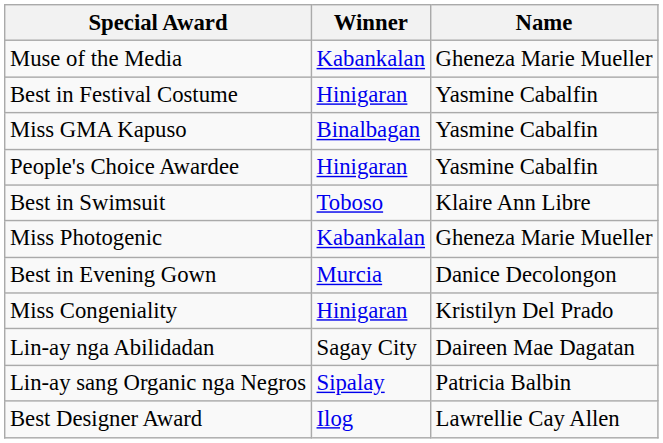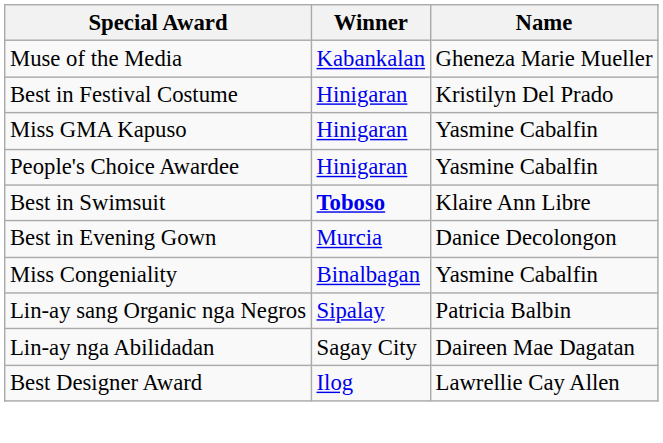 <table class="wikitable">
 <tr>
 <th>Special Award</th>
 <th>Winner</th>
 <th>Name</th>
 </tr>
 <tr>
 <td>Muse of the Media</td>
 <td><a href='#'>Kabankalan</a></td>
 <td>Gheneza Marie Mueller</td>
 </tr>
 <tr>
 <td>Best in Festival Costume</td>
 <td><a href='#'>Hinigaran</a></td>
-<td>Yasmine Cabalfin</td>
+<td>Kristilyn Del Prado</td>
 </tr>
 <tr>
 <td>Miss GMA Kapuso</td>
-<td><a href='#'>Binalbagan</a></td>
+<td><a href='#'>Hinigaran</a></td>
 <td>Yasmine Cabalfin</td>
 </tr>
 <tr>
 <td>People's Choice Awardee</td>
 <td><a href='#'>Hinigaran</a></td>
 <td>Yasmine Cabalfin</td>
 </tr>
 <tr>
 <td>Best in Swimsuit</td>
-<td><a href='#'>Toboso</a></td>
+<td><strong><a href='#'>Toboso</a></strong></td>
 <td>Klaire Ann Libre</td>
-</tr>
-<tr>
-<td>Miss Photogenic</td>
-<td><a href='#'>Kabankalan</a></td>
-<td>Gheneza Marie Mueller</td>
 </tr>
 <tr>
 <td>Best in Evening Gown</td>
 <td><a href='#'>Murcia</a></td>
 <td>Danice Decolongon</td>
 </tr>
 <tr>
 <td>Miss Congeniality</td>
-<td><a href='#'>Hinigaran</a></td>
-<td>Kristilyn Del Prado</td>
+<td><a href='#'>Binalbagan</a></td>
+<td>Yasmine Cabalfin</td>
+</tr>
+<tr>
+<td>Lin-ay sang Organic nga Negros</td>
+<td><a href='#'>Sipalay</a></td>
+<td>Patricia Balbin</td>
 </tr>
 <tr>
 <td>Lin-ay nga Abilidadan</td>
 <td>Sagay City</td>
 <td>Daireen Mae Dagatan</td>
 </tr>
 <tr>
-<td>Lin-ay sang Organic nga Negros</td>
-<td><a href='#'>Sipalay</a></td>
-<td>Patricia Balbin</td>
-</tr>
-<tr>
 <td>Best Designer Award</td>
 <td><a href='#'>Ilog</a></td>
 <td>Lawrellie Cay Allen</td>
 </tr>
 </table>
